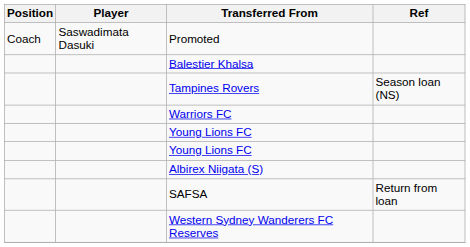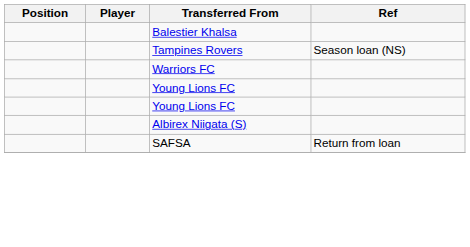 <table class="wikitable sortable" style="width:50%; text-align:center; font-size:100%; text-align:left;">
 <tr>
 <th><strong>Position</strong></th>
 <th><strong>Player</strong></th>
 <th><strong>Transferred From</strong></th>
 <th><strong>Ref</strong></th>
-</tr>
-<tr>
-<td>Coach</td>
-<td> Saswadimata Dasuki</td>
-<td>Promoted</td>
-<td></td>
 </tr>
 <tr>
 <td></td>
 <td></td>
 <td> <a href='#'>Balestier Khalsa</a></td>
 <td></td>
 </tr>
 <tr>
 <td></td>
 <td></td>
 <td> <a href='#'>Tampines Rovers</a></td>
 <td>Season loan (NS) </td>
 </tr>
 <tr>
 <td></td>
 <td></td>
 <td> <a href='#'>Warriors FC</a></td>
 <td></td>
 </tr>
 <tr>
 <td></td>
 <td></td>
 <td> <a href='#'>Young Lions FC</a></td>
 <td></td>
 </tr>
 <tr>
 <td></td>
 <td></td>
 <td> <a href='#'>Young Lions FC</a></td>
 <td></td>
 </tr>
 <tr>
 <td></td>
 <td></td>
 <td> <a href='#'>Albirex Niigata (S)</a></td>
 <td></td>
 </tr>
 <tr>
 <td></td>
 <td></td>
 <td> SAFSA</td>
 <td>Return from loan </td>
 </tr>
 <tr>
-<td></td>
-<td></td>
-<td> <a href='#'>Western Sydney Wanderers FC Reserves</a></td>
-<td></td>
-</tr>
-<tr>
 </tr>
 </table>
